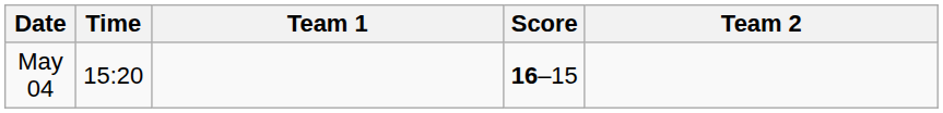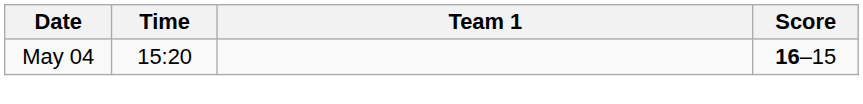 <table class="wikitable" width="100%">
 <tr>
 <th style="width:7%">Date</th>
 <th style="width:6%">Time</th>
 <th style="width:35%">Team 1</th>
 <th style="width:5%">Score</th>
-<th style="width:35%">Team 2</th>
 </tr>
 <tr>
 <td style="text-align:center">May 04</td>
 <td style="text-align:center">15:20</td>
 <td style="text-align:right"><strong></strong></td>
 <td style="text-align:center"><strong>16</strong>–15</td>
-<td style="text-align:left"></td>
 </tr>
 </table>
